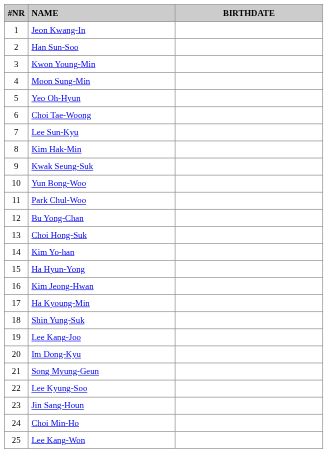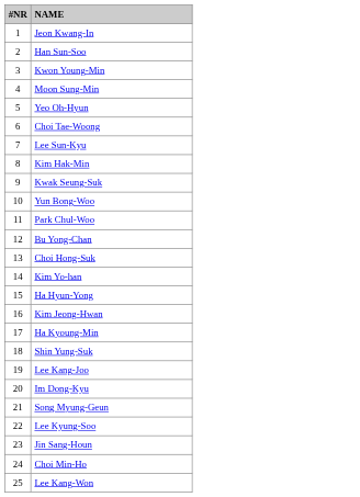 <table border="1" cellspacing="2" cellpadding="5" style="border-collapse: collapse; font-size: 90%;">
 <tr style="background:#ccc;">
 <th>#NR</th>
 <th style="text-align:left; width:16em;">NAME</th>
-<th style="text-align:center; width:16em;">BIRTHDATE</th>
 </tr>
 <tr>
 <td style=text-align:center;>1</td>
 <td><a href='#'>Jeon Kwang-In</a></td>
-<td align=center></td>
 </tr>
 <tr>
 <td style=text-align:center;>2</td>
 <td><a href='#'>Han Sun-Soo</a></td>
-<td align=center></td>
 </tr>
 <tr>
 <td style=text-align:center;>3</td>
 <td><a href='#'>Kwon Young-Min</a></td>
-<td align=center></td>
 </tr>
 <tr>
 <td style=text-align:center;>4</td>
 <td><a href='#'>Moon Sung-Min</a></td>
-<td align=center></td>
 </tr>
 <tr>
 <td style=text-align:center;>5</td>
 <td><a href='#'>Yeo Oh-Hyun</a></td>
-<td align=center></td>
 </tr>
 <tr>
 <td style=text-align:center;>6</td>
 <td><a href='#'>Choi Tae-Woong</a></td>
-<td align=center></td>
 </tr>
 <tr>
 <td style=text-align:center;>7</td>
 <td><a href='#'>Lee Sun-Kyu</a></td>
-<td align=center></td>
 </tr>
 <tr>
 <td style=text-align:center;>8</td>
 <td><a href='#'>Kim Hak-Min</a></td>
-<td align=center></td>
 </tr>
 <tr>
 <td style=text-align:center;>9</td>
 <td><a href='#'>Kwak Seung-Suk</a></td>
-<td align=center></td>
 </tr>
 <tr>
 <td style=text-align:center;>10</td>
 <td><a href='#'>Yun Bong-Woo</a></td>
-<td align=center></td>
 </tr>
 <tr>
 <td style=text-align:center;>11</td>
 <td><a href='#'>Park Chul-Woo</a></td>
-<td align=center></td>
 </tr>
 <tr>
 <td style=text-align:center;>12</td>
 <td><a href='#'>Bu Yong-Chan</a></td>
-<td align=center></td>
 </tr>
 <tr>
 <td style=text-align:center;>13</td>
 <td><a href='#'>Choi Hong-Suk</a></td>
-<td align=center></td>
 </tr>
 <tr>
 <td style=text-align:center;>14</td>
 <td><a href='#'>Kim Yo-han</a></td>
-<td align=center></td>
 </tr>
 <tr>
 <td style=text-align:center;>15</td>
 <td><a href='#'>Ha Hyun-Yong</a></td>
-<td align=center></td>
 </tr>
 <tr>
 <td style=text-align:center;>16</td>
 <td><a href='#'>Kim Jeong-Hwan</a></td>
-<td align=center></td>
 </tr>
 <tr>
 <td style=text-align:center;>17</td>
 <td><a href='#'>Ha Kyoung-Min</a></td>
-<td align=center></td>
 </tr>
 <tr>
 <td style=text-align:center;>18</td>
 <td><a href='#'>Shin Yung-Suk</a></td>
-<td align=center></td>
 </tr>
 <tr>
 <td style=text-align:center;>19</td>
 <td><a href='#'>Lee Kang-Joo</a></td>
-<td align=center></td>
 </tr>
 <tr>
 <td style=text-align:center;>20</td>
 <td><a href='#'>Im Dong-Kyu</a></td>
-<td align=center></td>
 </tr>
 <tr>
 <td style=text-align:center;>21</td>
 <td><a href='#'>Song Myung-Geun</a></td>
-<td align=center></td>
 </tr>
 <tr>
 <td style=text-align:center;>22</td>
 <td><a href='#'>Lee Kyung-Soo</a></td>
-<td align=center></td>
 </tr>
 <tr>
 <td style=text-align:center;>23</td>
 <td><a href='#'>Jin Sang-Houn</a></td>
-<td align=center></td>
 </tr>
 <tr>
 <td style=text-align:center;>24</td>
 <td><a href='#'>Choi Min-Ho</a></td>
-<td align=center></td>
 </tr>
 <tr>
 <td style=text-align:center;>25</td>
 <td><a href='#'>Lee Kang-Won</a></td>
-<td align=center></td>
 </tr>
 </table>
